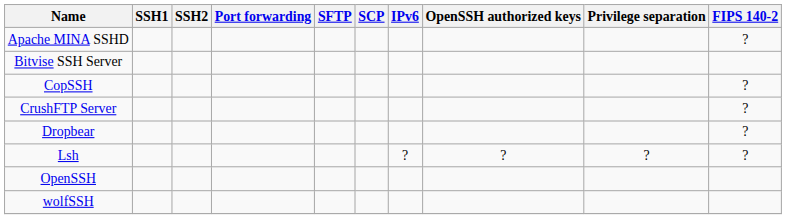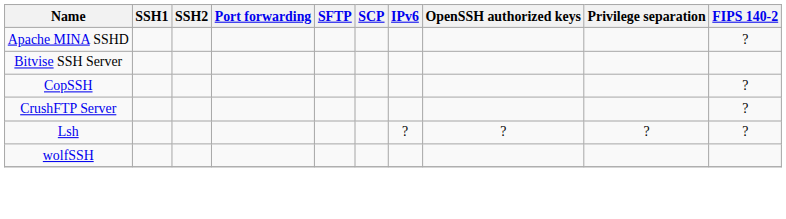 <table class="wikitable sortable" style="font-size: smaller; text-align: center; width: auto">
 <tr>
 <th>Name</th>
 <th>SSH1</th>
 <th>SSH2</th>
 <th><a href='#'>Port forwarding</a></th>
 <th><a href='#'>SFTP</a></th>
 <th><a href='#'>SCP</a></th>
 <th><a href='#'>IPv6</a></th>
 <th>OpenSSH authorized keys</th>
 <th>Privilege separation</th>
 <th><a href='#'>FIPS 140-2</a></th>
 </tr>
 <tr>
 <td><a href='#'>Apache MINA</a> SSHD</td>
 <td></td>
 <td></td>
 <td></td>
 <td></td>
 <td></td>
 <td></td>
 <td></td>
 <td></td>
 <td>?</td>
 </tr>
 <tr>
 <td><a href='#'>Bitvise</a> SSH Server</td>
 <td></td>
 <td></td>
 <td></td>
 <td></td>
 <td></td>
 <td></td>
 <td></td>
 <td></td>
 <td></td>
 </tr>
 <tr>
 <td><a href='#'>CopSSH</a></td>
 <td></td>
 <td></td>
 <td></td>
 <td></td>
 <td></td>
 <td></td>
 <td></td>
 <td></td>
 <td>?</td>
 </tr>
 <tr>
 <td><a href='#'>CrushFTP Server</a></td>
 <td></td>
 <td></td>
 <td></td>
 <td></td>
 <td></td>
 <td></td>
 <td></td>
 <td></td>
 <td>?</td>
 </tr>
 <tr>
-<td><a href='#'>Dropbear</a></td>
-<td></td>
-<td></td>
-<td></td>
-<td></td>
-<td></td>
-<td></td>
-<td></td>
-<td></td>
-<td>?</td>
-</tr>
-<tr>
 <td><a href='#'>Lsh</a></td>
 <td></td>
 <td></td>
 <td></td>
 <td></td>
 <td></td>
 <td>?</td>
 <td>?</td>
 <td>?</td>
 <td>?</td>
-</tr>
-<tr>
-<td><a href='#'>OpenSSH</a></td>
-<td></td>
-<td></td>
-<td></td>
-<td></td>
-<td></td>
-<td></td>
-<td></td>
-<td></td>
-<td></td>
 </tr>
 <tr>
 <td><a href='#'>wolfSSH</a></td>
 <td></td>
 <td></td>
 <td></td>
 <td></td>
 <td></td>
 <td></td>
 <td></td>
 <td></td>
 <td></td>
 </tr>
 <tr>
 </tr>
 </table>
